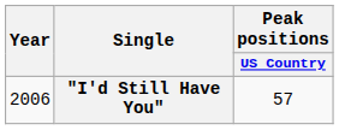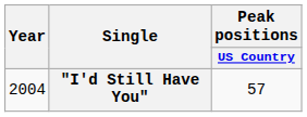 <table class="wikitable plainrowheaders" style="text-align:center;">
 <tr>
 <th rowspan="2">Year</th>
 <th rowspan="2" style="width:10em;">Single</th>
 <th>Peak positions</th>
 </tr>
 <tr style="font-size:smaller;">
 <th width="60"><a href='#'>US Country</a><br></th>
 </tr>
 <tr>
-<td>2006</td>
+<td>2004</td>
 <th scope="row">"I'd Still Have You"</th>
 <td>57</td>
 </tr>
 </table>
